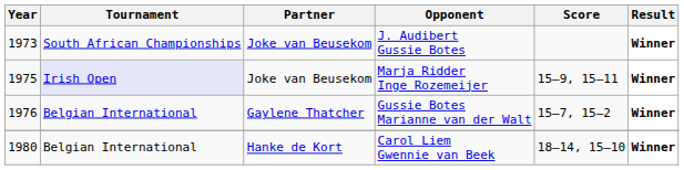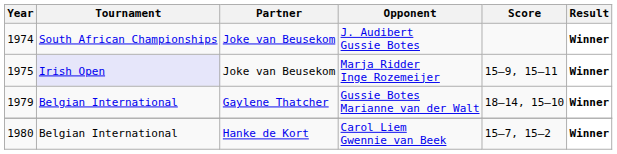 <table class="sortable wikitable" style="font-size: 90%;">
 <tr>
 <th>Year</th>
 <th>Tournament</th>
 <th>Partner</th>
 <th>Opponent</th>
 <th>Score</th>
 <th>Result</th>
 </tr>
 <tr>
-<td align="center">1973</td>
+<td align="center">1974</td>
 <td align="left"><a href='#'>South African Championships</a></td>
 <td align="left"> <a href='#'>Joke van Beusekom</a></td>
 <td align="left"> <a href='#'>J. Audibert</a><br> <a href='#'>Gussie Botes</a></td>
 <td align="left"></td>
 <td style="text-align:left; background:white"> <strong>Winner</strong></td>
 </tr>
 <tr>
 <td align="center">1975</td>
 <td align="left" style="background: lavender;"><a href='#'>Irish Open</a></td>
 <td align="left"> Joke van Beusekom</td>
 <td align="left"> <a href='#'>Marja Ridder</a><br> <a href='#'>Inge Rozemeijer</a></td>
 <td align="left">15–9, 15–11</td>
 <td style="text-align:left; background:white"> <strong>Winner</strong></td>
 </tr>
 <tr>
-<td align="center">1976</td>
+<td align="center">1979</td>
 <td align="left"><a href='#'>Belgian International</a></td>
 <td align="left"> <a href='#'>Gaylene Thatcher</a></td>
 <td align="left"> <a href='#'>Gussie Botes</a><br> <a href='#'>Marianne van der Walt</a></td>
-<td align="left">15–7, 15–2</td>
+<td align="left">18–14, 15–10</td>
 <td style="text-align:left; background:white"> <strong>Winner</strong></td>
 </tr>
 <tr>
 </tr>
 <tr>
 <td align="center">1980</td>
 <td align="left">Belgian International</td>
 <td align="left"> <a href='#'>Hanke de Kort</a></td>
 <td align="left"> <a href='#'>Carol Liem</a><br> <a href='#'>Gwennie van Beek</a></td>
-<td align="left">18–14, 15–10</td>
+<td align="left">15–7, 15–2</td>
 <td style="text-align:left; background:white"> <strong>Winner</strong></td>
 </tr>
 </table>
